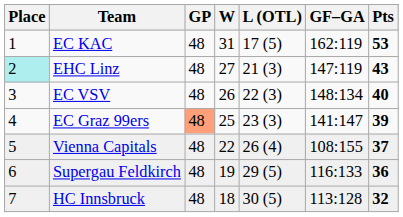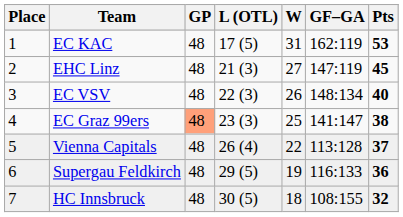 <table class="wikitable">
 <tr style="background-color:#c0c0c0;">
 <th>Place</th>
 <th>Team</th>
 <th>GP</th>
+<th>L (OTL)</th>
 <th>W</th>
-<th>L (OTL)</th>
 <th>GF–GA</th>
 <th>Pts</th>
 </tr>
 <tr>
 <td>1</td>
 <td><a href='#'>EC KAC</a></td>
 <td>48</td>
+<td>17 (5)</td>
 <td>31</td>
-<td>17 (5)</td>
 <td>162:119</td>
 <td><strong>53</strong></td>
 </tr>
 <tr>
-<td style="background: paleturquoise;">2</td>
+<td>2</td>
 <td><a href='#'>EHC Linz</a></td>
 <td>48</td>
+<td>21 (3)</td>
 <td>27</td>
-<td>21 (3)</td>
 <td>147:119</td>
-<td><strong>43</strong></td>
+<td><strong>45</strong></td>
 </tr>
 <tr>
 <td>3</td>
 <td><a href='#'>EC VSV</a></td>
 <td>48</td>
+<td>22 (3)</td>
 <td>26</td>
-<td>22 (3)</td>
 <td>148:134</td>
 <td><strong>40</strong></td>
 </tr>
 <tr>
 <td>4</td>
 <td><a href='#'>EC Graz 99ers</a></td>
 <td style="background: lightsalmon;">48</td>
+<td>23 (3)</td>
 <td>25</td>
-<td>23 (3)</td>
 <td>141:147</td>
-<td><strong>39</strong></td>
+<td><strong>38</strong></td>
 </tr>
 <tr bgcolor="#f0f0f0">
 <td>5</td>
 <td><a href='#'>Vienna Capitals</a></td>
 <td>48</td>
+<td>26 (4)</td>
 <td>22</td>
-<td>26 (4)</td>
-<td>108:155</td>
+<td>113:128</td>
 <td><strong>37</strong></td>
 </tr>
 <tr bgcolor="#f0f0f0">
 <td>6</td>
 <td><a href='#'>Supergau Feldkirch</a></td>
 <td>48</td>
+<td>29 (5)</td>
 <td>19</td>
-<td>29 (5)</td>
 <td>116:133</td>
 <td><strong>36</strong></td>
 </tr>
 <tr bgcolor="#f0f0f0">
 <td>7</td>
 <td><a href='#'>HC Innsbruck</a></td>
 <td>48</td>
+<td>30 (5)</td>
 <td>18</td>
-<td>30 (5)</td>
-<td>113:128</td>
+<td>108:155</td>
 <td><strong>32</strong></td>
 </tr>
 </table>
